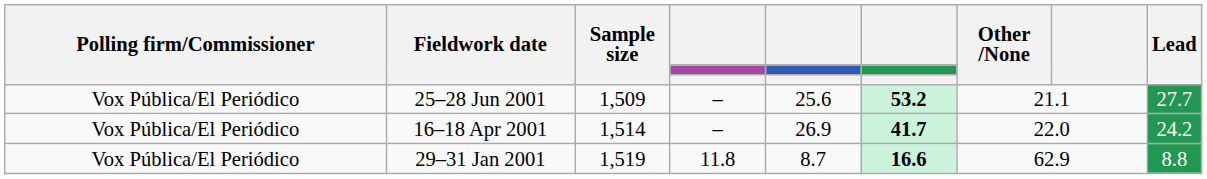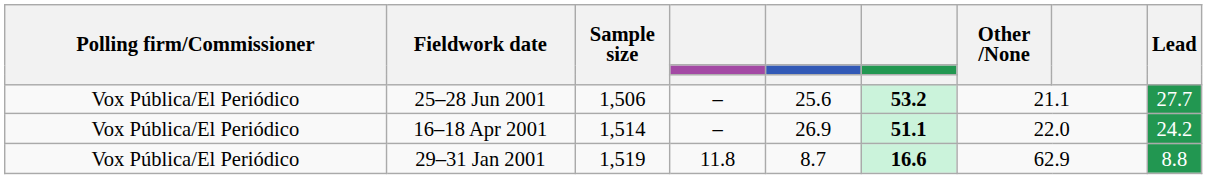 <table class="wikitable collapsible collapsed" style="text-align:center; font-size:90%; line-height:14px;">
 <tr style="height:42px;">
 <th style="width:260px;" rowspan="3">Polling firm/Commissioner</th>
 <th style="width:125px;" rowspan="3">Fieldwork date</th>
 <th style="width:60px;" rowspan="3">Sample size</th>
 <th style="width:60px;"></th>
 <th style="width:60px;"></th>
 <th style="width:60px;"></th>
 <th style="width:60px;" rowspan="3">Other<br>/None</th>
 <th style="width:60px;" rowspan="3"></th>
 <th style="width:30px;" rowspan="3">Lead</th>
 </tr>
 <tr>
 <th style="color:inherit;background:#A349A4;"></th>
 <th style="color:inherit;background:#3259B6;"></th>
 <th style="color:inherit;background:#229751;"></th>
 </tr>
 <tr>
 <th></th>
 <th></th>
 <th></th>
 </tr>
 <tr>
 <td>Vox Pública/El Periódico</td>
 <td>25–28 Jun 2001</td>
-<td>1,509</td>
+<td>1,506</td>
 <td>–</td>
 <td>25.6</td>
 <td style="color:inherit;background:#CBF3DB;"><strong>53.2</strong></td>
 <td colspan="2">21.1</td>
 <td style="color:inherit;background:#229751; color:white;">27.7</td>
 </tr>
 <tr>
 <td>Vox Pública/El Periódico</td>
 <td>16–18 Apr 2001</td>
 <td>1,514</td>
 <td>–</td>
 <td>26.9</td>
-<td style="color:inherit;background:#CBF3DB;"><strong>41.7</strong></td>
+<td style="color:inherit;background:#CBF3DB;"><strong>51.1</strong></td>
 <td colspan="2">22.0</td>
 <td style="color:inherit;background:#229751; color:white;">24.2</td>
 </tr>
 <tr>
 <td>Vox Pública/El Periódico</td>
 <td>29–31 Jan 2001</td>
 <td>1,519</td>
 <td>11.8</td>
 <td>8.7</td>
 <td style="color:inherit;background:#CBF3DB;"><strong>16.6</strong></td>
 <td colspan="2">62.9</td>
 <td style="color:inherit;background:#229751; color:white;">8.8</td>
 </tr>
 </table>
